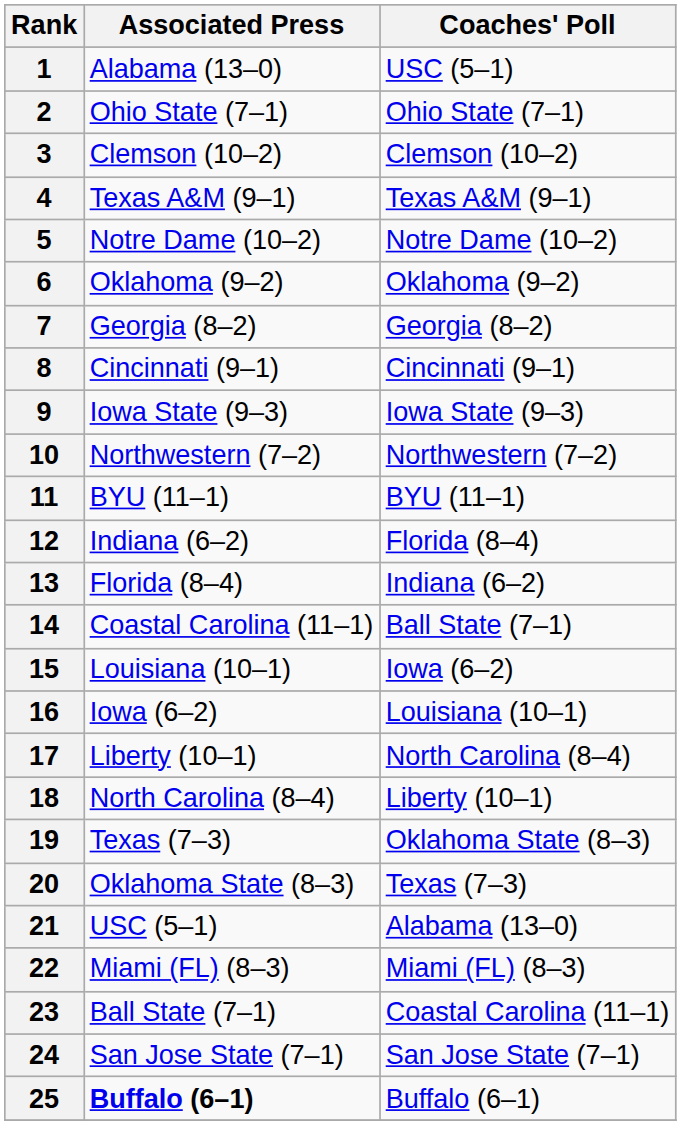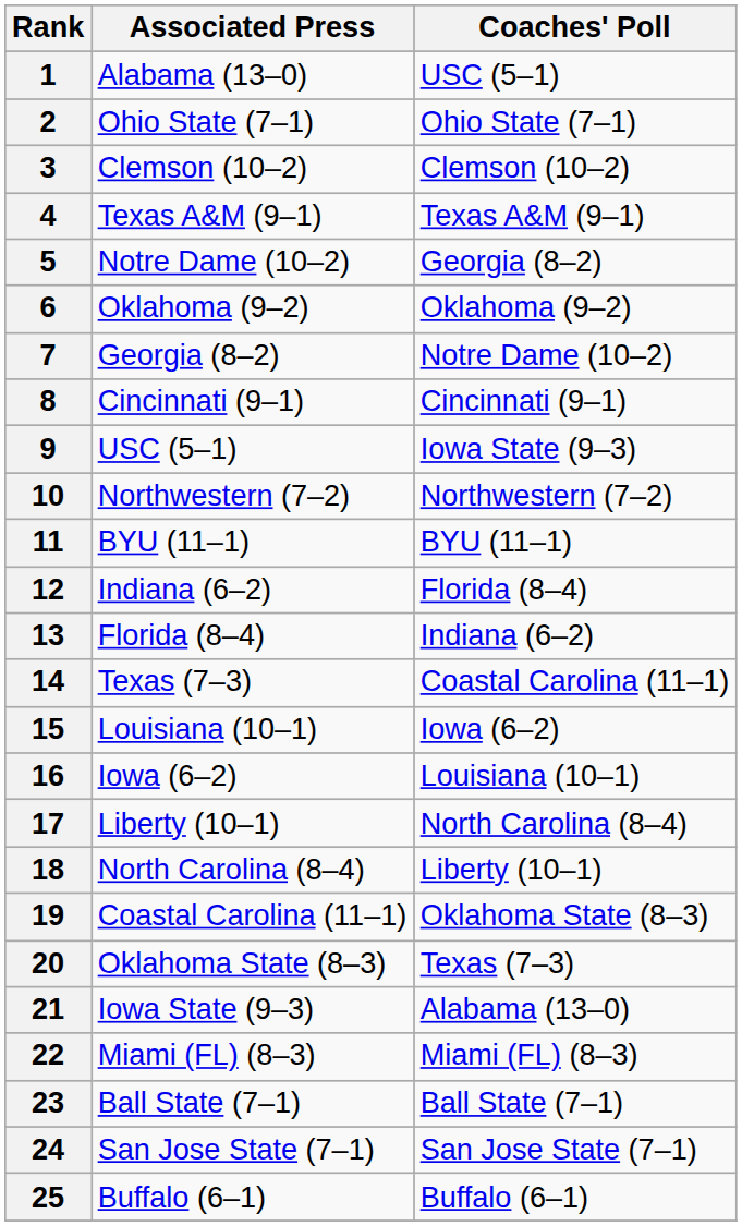 <table class="wikitable">
 <tr>
 <th>Rank</th>
 <th>Associated Press</th>
 <th colspan'"1">Coaches' Poll</th>
 </tr>
 <tr>
 <th>1</th>
 <td><a href='#'>Alabama</a> (13–0)</td>
 <td><a href='#'>USC</a> (5–1)</td>
 </tr>
 <tr>
 <th>2</th>
 <td><a href='#'>Ohio State</a> (7–1)</td>
 <td><a href='#'>Ohio State</a> (7–1)</td>
 </tr>
 <tr>
 <th>3</th>
 <td><a href='#'>Clemson</a> (10–2)</td>
 <td><a href='#'>Clemson</a> (10–2)</td>
 </tr>
 <tr>
 <th>4</th>
 <td><a href='#'>Texas A&M</a> (9–1)</td>
 <td><a href='#'>Texas A&M</a> (9–1)</td>
 </tr>
 <tr>
 <th>5</th>
 <td><a href='#'>Notre Dame</a> (10–2)</td>
-<td><a href='#'>Notre Dame</a> (10–2)</td>
+<td><a href='#'>Georgia</a> (8–2)</td>
 </tr>
 <tr>
 <th>6</th>
 <td><a href='#'>Oklahoma</a> (9–2)</td>
 <td><a href='#'>Oklahoma</a> (9–2)</td>
 </tr>
 <tr>
 <th>7</th>
 <td><a href='#'>Georgia</a> (8–2)</td>
-<td><a href='#'>Georgia</a> (8–2)</td>
+<td><a href='#'>Notre Dame</a> (10–2)</td>
 </tr>
 <tr>
 <th>8</th>
 <td><a href='#'>Cincinnati</a> (9–1)</td>
 <td><a href='#'>Cincinnati</a> (9–1)</td>
 </tr>
 <tr>
 <th>9</th>
-<td><a href='#'>Iowa State</a> (9–3)</td>
+<td><a href='#'>USC</a> (5–1)</td>
 <td><a href='#'>Iowa State</a> (9–3)</td>
 </tr>
 <tr>
 <th>10</th>
 <td><a href='#'>Northwestern</a> (7–2)</td>
 <td><a href='#'>Northwestern</a> (7–2)</td>
 </tr>
 <tr>
 <th>11</th>
 <td><a href='#'>BYU</a> (11–1)</td>
 <td><a href='#'>BYU</a> (11–1)</td>
 </tr>
 <tr>
 <th>12</th>
 <td><a href='#'>Indiana</a> (6–2)</td>
 <td><a href='#'>Florida</a> (8–4)</td>
 </tr>
 <tr>
 <th>13</th>
 <td><a href='#'>Florida</a> (8–4)</td>
 <td><a href='#'>Indiana</a> (6–2)</td>
 </tr>
 <tr>
 <th>14</th>
+<td><a href='#'>Texas</a> (7–3)</td>
 <td><a href='#'>Coastal Carolina</a> (11–1)</td>
-<td><a href='#'>Ball State</a> (7–1)</td>
 </tr>
 <tr>
 <th>15</th>
 <td><a href='#'>Louisiana</a> (10–1)</td>
 <td><a href='#'>Iowa</a> (6–2)</td>
 </tr>
 <tr>
 <th>16</th>
 <td><a href='#'>Iowa</a> (6–2)</td>
 <td><a href='#'>Louisiana</a> (10–1)</td>
 </tr>
 <tr>
 <th>17</th>
 <td><a href='#'>Liberty</a> (10–1)</td>
 <td><a href='#'>North Carolina</a> (8–4)</td>
 </tr>
 <tr>
 <th>18</th>
 <td><a href='#'>North Carolina</a> (8–4)</td>
 <td><a href='#'>Liberty</a> (10–1)</td>
 </tr>
 <tr>
 <th>19</th>
-<td><a href='#'>Texas</a> (7–3)</td>
+<td><a href='#'>Coastal Carolina</a> (11–1)</td>
 <td><a href='#'>Oklahoma State</a> (8–3)</td>
 </tr>
 <tr>
 <th>20</th>
 <td><a href='#'>Oklahoma State</a> (8–3)</td>
 <td><a href='#'>Texas</a> (7–3)</td>
 </tr>
 <tr>
 <th>21</th>
-<td><a href='#'>USC</a> (5–1)</td>
+<td><a href='#'>Iowa State</a> (9–3)</td>
 <td><a href='#'>Alabama</a> (13–0)</td>
 </tr>
 <tr>
 <th>22</th>
 <td><a href='#'>Miami (FL)</a> (8–3)</td>
 <td><a href='#'>Miami (FL)</a> (8–3)</td>
 </tr>
 <tr>
 <th>23</th>
 <td><a href='#'>Ball State</a> (7–1)</td>
-<td><a href='#'>Coastal Carolina</a> (11–1)</td>
+<td><a href='#'>Ball State</a> (7–1)</td>
 </tr>
 <tr>
 <th>24</th>
 <td><a href='#'>San Jose State</a> (7–1)</td>
 <td><a href='#'>San Jose State</a> (7–1)</td>
 </tr>
 <tr>
 <th>25</th>
-<td><strong><a href='#'>Buffalo</a> (6–1)</strong></td>
+<td><a href='#'>Buffalo</a> (6–1)</td>
 <td><a href='#'>Buffalo</a> (6–1)</td>
 </tr>
 <tr>
 </tr>
 </table>
